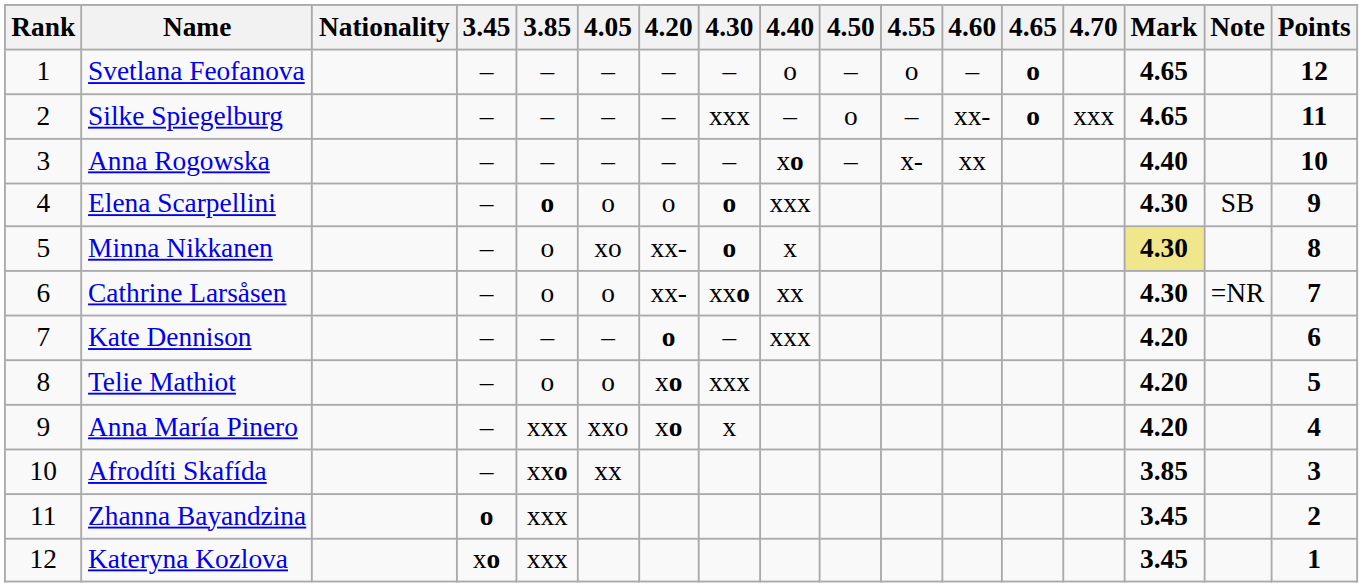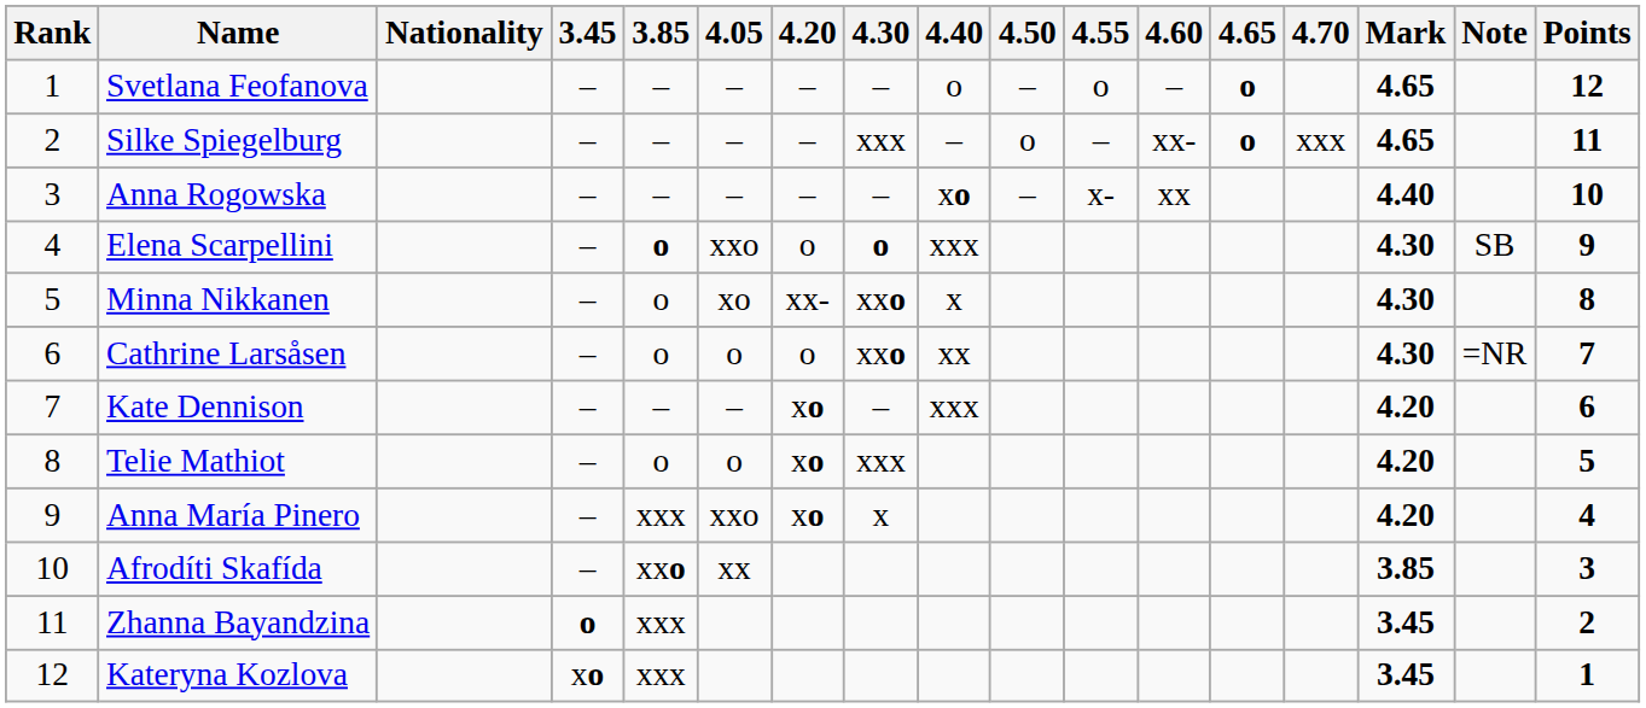 <table class="wikitable sortable" style="text-align:center;font-size:92%">
 <tr>
 <th>Rank</th>
 <th>Name</th>
 <th>Nationality</th>
 <th>3.45</th>
 <th>3.85</th>
 <th>4.05</th>
 <th>4.20</th>
 <th>4.30</th>
 <th>4.40</th>
 <th>4.50</th>
 <th>4.55</th>
 <th>4.60</th>
 <th>4.65</th>
 <th>4.70</th>
 <th>Mark</th>
 <th>Note</th>
 <th>Points</th>
 </tr>
 <tr>
 <td>1</td>
 <td align=left><a href='#'>Svetlana Feofanova</a></td>
 <td align=left></td>
 <td>–</td>
 <td>–</td>
 <td>–</td>
 <td>–</td>
 <td>–</td>
 <td>o</td>
 <td>–</td>
 <td>o</td>
 <td>–</td>
 <td><strong>o</strong></td>
 <td></td>
 <td><strong>4.65</strong></td>
 <td></td>
 <td><strong>12</strong></td>
 </tr>
 <tr>
 <td>2</td>
 <td align=left><a href='#'>Silke Spiegelburg</a></td>
 <td align=left></td>
 <td>–</td>
 <td>–</td>
 <td>–</td>
 <td>–</td>
 <td>xxx</td>
 <td>–</td>
 <td>o</td>
 <td>–</td>
 <td>xx-</td>
 <td><strong>o</strong></td>
 <td>xxx</td>
 <td><strong>4.65</strong></td>
 <td></td>
 <td><strong>11</strong></td>
 </tr>
 <tr>
 <td>3</td>
 <td align=left><a href='#'>Anna Rogowska</a></td>
 <td align=left></td>
 <td>–</td>
 <td>–</td>
 <td>–</td>
 <td>–</td>
 <td>–</td>
 <td>x<strong>o</strong></td>
 <td>–</td>
 <td>x-</td>
 <td>xx</td>
 <td></td>
 <td></td>
 <td><strong>4.40</strong></td>
 <td></td>
 <td><strong>10</strong></td>
 </tr>
 <tr>
 <td>4</td>
 <td align=left><a href='#'>Elena Scarpellini</a></td>
 <td align=left></td>
 <td>–</td>
 <td><strong>o</strong></td>
-<td>o</td>
+<td>xxo</td>
 <td>o</td>
 <td><strong>o</strong></td>
 <td>xxx</td>
 <td></td>
 <td></td>
 <td></td>
 <td></td>
 <td></td>
 <td><strong>4.30</strong></td>
 <td>SB</td>
 <td><strong>9</strong></td>
 </tr>
 <tr>
 <td>5</td>
 <td align=left><a href='#'>Minna Nikkanen</a></td>
 <td align=left></td>
 <td>–</td>
 <td>o</td>
 <td>xo</td>
 <td>xx-</td>
-<td><strong>o</strong></td>
+<td>xx<strong>o</strong></td>
 <td>x</td>
 <td></td>
 <td></td>
 <td></td>
 <td></td>
 <td></td>
-<td style="background: khaki;"><strong>4.30</strong></td>
+<td><strong>4.30</strong></td>
 <td></td>
 <td><strong>8</strong></td>
 </tr>
 <tr>
 <td>6</td>
 <td align=left><a href='#'>Cathrine Larsåsen</a></td>
 <td align=left></td>
 <td>–</td>
 <td>o</td>
 <td>o</td>
-<td>xx-</td>
+<td>o</td>
 <td>xx<strong>o</strong></td>
 <td>xx</td>
 <td></td>
 <td></td>
 <td></td>
 <td></td>
 <td></td>
 <td><strong>4.30</strong></td>
 <td>=NR</td>
 <td><strong>7</strong></td>
 </tr>
 <tr>
 <td>7</td>
 <td align=left><a href='#'>Kate Dennison</a></td>
 <td align=left></td>
 <td>–</td>
 <td>–</td>
 <td>–</td>
-<td><strong>o</strong></td>
+<td>x<strong>o</strong></td>
 <td>–</td>
 <td>xxx</td>
 <td></td>
 <td></td>
 <td></td>
 <td></td>
 <td></td>
 <td><strong>4.20</strong></td>
 <td></td>
 <td><strong>6</strong></td>
 </tr>
 <tr>
 <td>8</td>
 <td align=left><a href='#'>Telie Mathiot</a></td>
 <td align=left></td>
 <td>–</td>
 <td>o</td>
 <td>o</td>
 <td>x<strong>o</strong></td>
 <td>xxx</td>
 <td></td>
 <td></td>
 <td></td>
 <td></td>
 <td></td>
 <td></td>
 <td><strong>4.20</strong></td>
 <td></td>
 <td><strong>5</strong></td>
 </tr>
 <tr>
 <td>9</td>
 <td align=left><a href='#'>Anna María Pinero</a></td>
 <td align=left></td>
 <td>–</td>
 <td>xxx</td>
 <td>xxo</td>
 <td>x<strong>o</strong></td>
 <td>x</td>
 <td></td>
 <td></td>
 <td></td>
 <td></td>
 <td></td>
 <td></td>
 <td><strong>4.20</strong></td>
 <td></td>
 <td><strong>4</strong></td>
 </tr>
 <tr>
 <td>10</td>
 <td align=left><a href='#'>Afrodíti Skafída</a></td>
 <td align=left></td>
 <td>–</td>
 <td>xx<strong>o</strong></td>
 <td>xx</td>
 <td></td>
 <td></td>
 <td></td>
 <td></td>
 <td></td>
 <td></td>
 <td></td>
 <td></td>
 <td><strong>3.85</strong></td>
 <td></td>
 <td><strong>3</strong></td>
 </tr>
 <tr>
 <td>11</td>
 <td align=left><a href='#'>Zhanna Bayandzina</a></td>
 <td align=left></td>
 <td><strong>o</strong></td>
 <td>xxx</td>
 <td></td>
 <td></td>
 <td></td>
 <td></td>
 <td></td>
 <td></td>
 <td></td>
 <td></td>
 <td></td>
 <td><strong>3.45</strong></td>
 <td></td>
 <td><strong>2</strong></td>
 </tr>
 <tr>
 <td>12</td>
 <td align=left><a href='#'>Kateryna Kozlova</a></td>
 <td align=left></td>
 <td>x<strong>o</strong></td>
 <td>xxx</td>
 <td></td>
 <td></td>
 <td></td>
 <td></td>
 <td></td>
 <td></td>
 <td></td>
 <td></td>
 <td></td>
 <td><strong>3.45</strong></td>
 <td></td>
 <td><strong>1</strong></td>
 </tr>
 </table>
